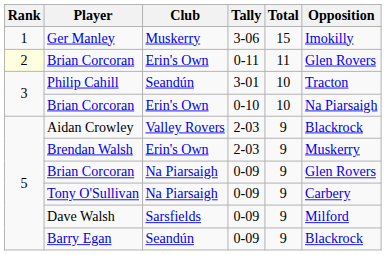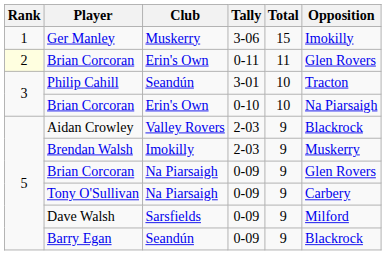 <table class="wikitable">
 <tr>
 <th>Rank</th>
 <th>Player</th>
 <th>Club</th>
 <th>Tally</th>
 <th>Total</th>
 <th>Opposition</th>
 </tr>
 <tr>
 <td rowspan="1" style="text-align:center;">1</td>
 <td><a href='#'>Ger Manley</a></td>
 <td><a href='#'>Muskerry</a></td>
 <td align=center>3-06</td>
 <td align=center>15</td>
 <td><a href='#'>Imokilly</a></td>
 </tr>
 <tr>
 <td rowspan="1" style="background: lightyellow; text-align:center;">2</td>
 <td><a href='#'>Brian Corcoran</a></td>
 <td><a href='#'>Erin's Own</a></td>
 <td align=center>0-11</td>
 <td align=center>11</td>
 <td><a href='#'>Glen Rovers</a></td>
 </tr>
 <tr>
 <td rowspan="2" style="text-align:center;">3</td>
 <td><a href='#'>Philip Cahill</a></td>
 <td><a href='#'>Seandún</a></td>
 <td align=center>3-01</td>
 <td align=center>10</td>
 <td><a href='#'>Tracton</a></td>
 </tr>
 <tr>
 <td><a href='#'>Brian Corcoran</a></td>
 <td><a href='#'>Erin's Own</a></td>
 <td align=center>0-10</td>
 <td align=center>10</td>
 <td><a href='#'>Na Piarsaigh</a></td>
 </tr>
 <tr>
 <td rowspan="6" style="text-align:center;">5</td>
 <td>Aidan Crowley</td>
 <td><a href='#'>Valley Rovers</a></td>
 <td align=center>2-03</td>
 <td align=center>9</td>
 <td><a href='#'>Blackrock</a></td>
 </tr>
 <tr>
 <td><a href='#'>Brendan Walsh</a></td>
-<td><a href='#'>Erin's Own</a></td>
+<td><a href='#'>Imokilly</a></td>
 <td align=center>2-03</td>
 <td align=center>9</td>
 <td><a href='#'>Muskerry</a></td>
 </tr>
 <tr>
 <td><a href='#'>Brian Corcoran</a></td>
 <td><a href='#'>Na Piarsaigh</a></td>
 <td align=center>0-09</td>
 <td align=center>9</td>
 <td><a href='#'>Glen Rovers</a></td>
 </tr>
 <tr>
 <td><a href='#'>Tony O'Sullivan</a></td>
 <td><a href='#'>Na Piarsaigh</a></td>
 <td align=center>0-09</td>
 <td align=center>9</td>
 <td><a href='#'>Carbery</a></td>
 </tr>
 <tr>
 <td>Dave Walsh</td>
 <td><a href='#'>Sarsfields</a></td>
 <td align=center>0-09</td>
 <td align=center>9</td>
 <td><a href='#'>Milford</a></td>
 </tr>
 <tr>
 <td><a href='#'>Barry Egan</a></td>
 <td><a href='#'>Seandún</a></td>
 <td align=center>0-09</td>
 <td align=center>9</td>
 <td><a href='#'>Blackrock</a></td>
 </tr>
 </table>
